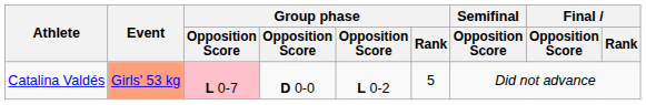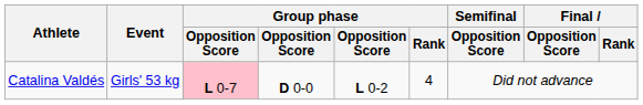 <table class="wikitable" style="font-size:90%">
 <tr>
 <th rowspan="2">Athlete</th>
 <th rowspan="2">Event</th>
 <th colspan="4">Group phase</th>
 <th>Semifinal</th>
 <th colspan=2>Final / </th>
 </tr>
 <tr style="font-size:95%">
 <th>Opposition <br> Score</th>
 <th>Opposition <br> Score</th>
 <th>Opposition <br> Score</th>
 <th>Rank</th>
 <th>Opposition <br> Score</th>
 <th>Opposition <br> Score</th>
 <th>Rank</th>
 </tr>
 <tr align=center>
 <td align=left><a href='#'>Catalina Valdés</a></td>
-<td align=left style="background: lightsalmon;"><a href='#'>Girls' 53 kg</a></td>
+<td align=left><a href='#'>Girls' 53 kg</a></td>
 <td style="background: pink;"><br><strong>L</strong> 0-7</td>
 <td><br><strong>D</strong> 0-0</td>
 <td><br><strong>L</strong> 0-2</td>
-<td>5</td>
+<td>4</td>
 <td Colspan=3><em>Did not advance</em></td>
 </tr>
 </table>
